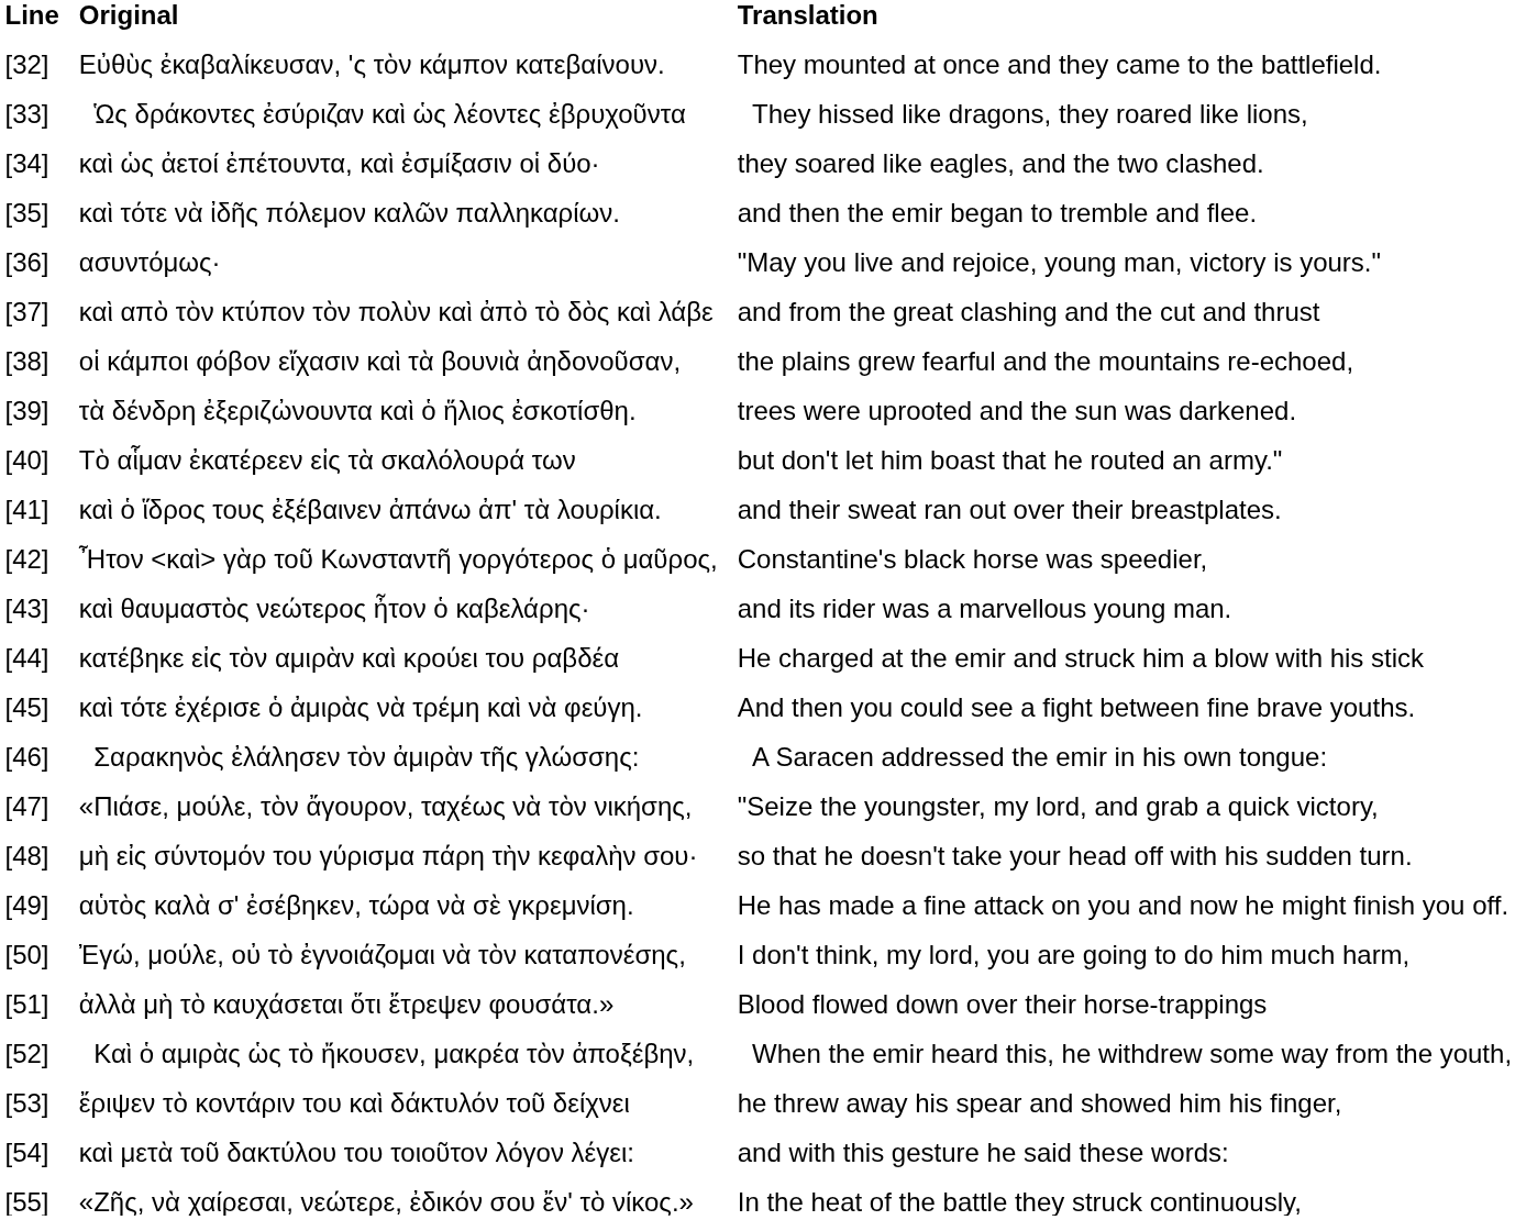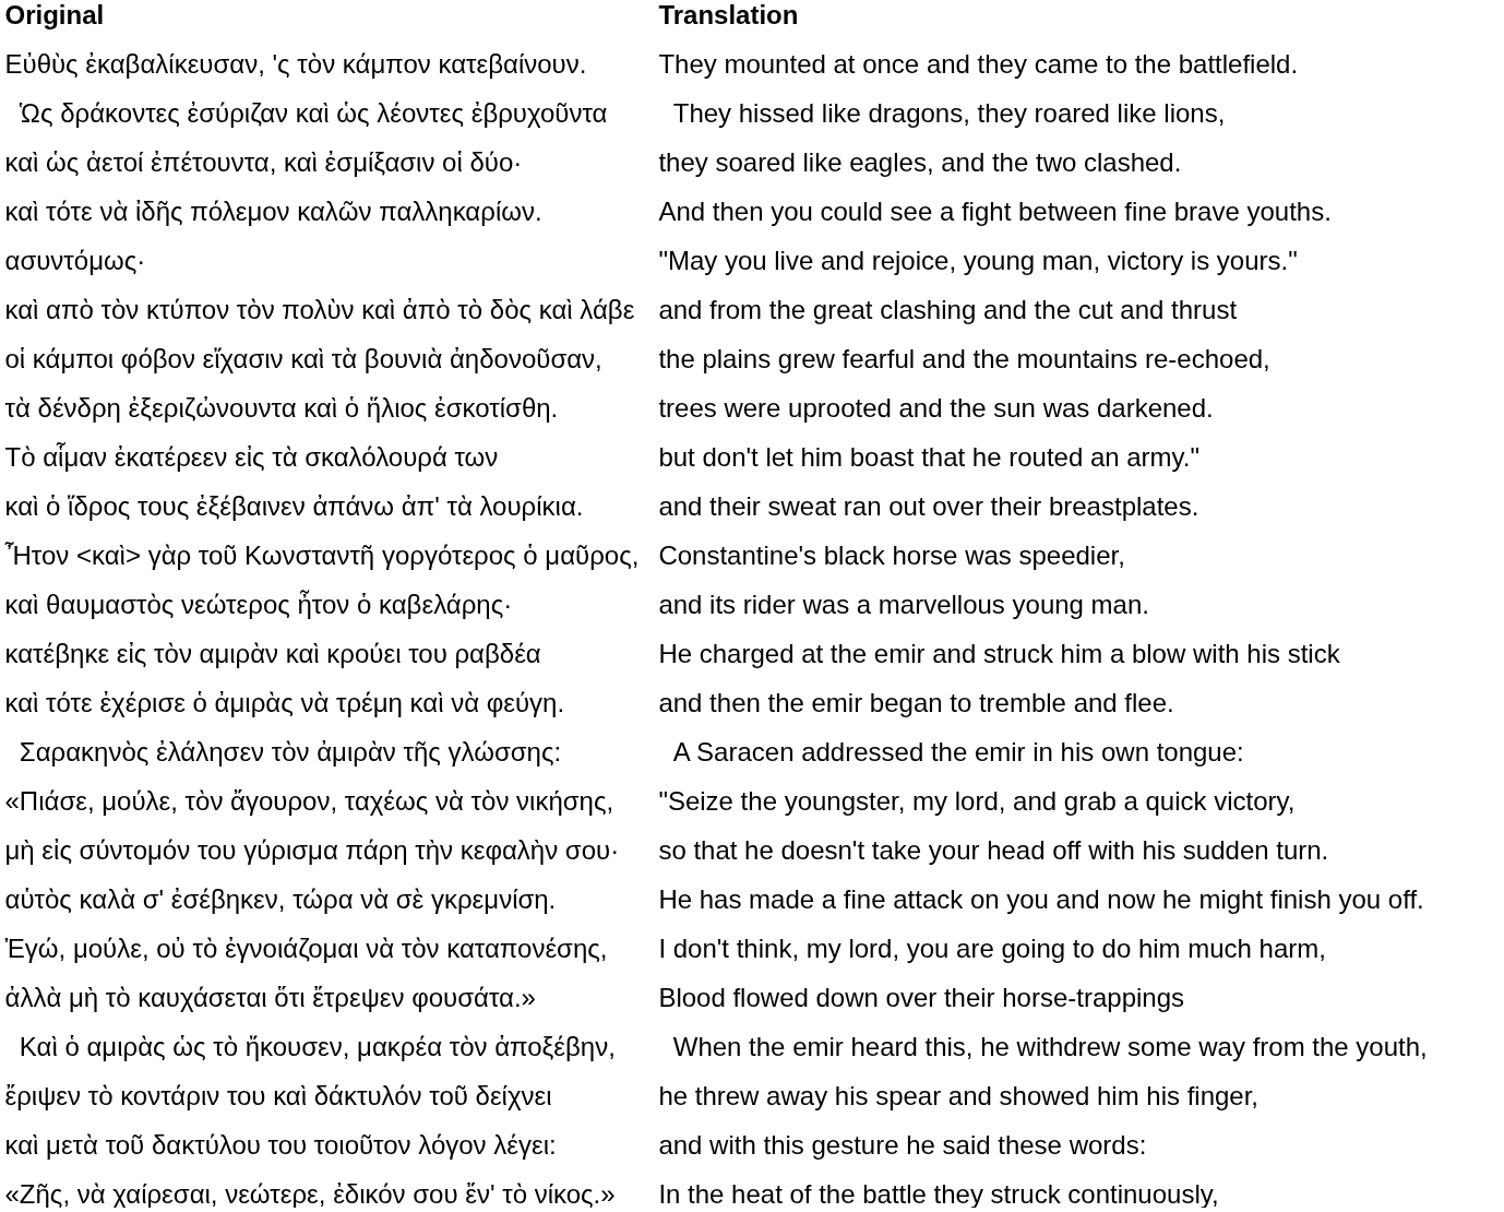 <table cellspacing="10" style="white-space: nowrap;">
 <tr>
-<td><strong>Line</strong></td>
 <td><strong>Original</strong></td>
 <td><strong>Translation</strong></td>
 </tr>
 <tr>
-<td>[32]</td>
 <td>Εὐθὺς ἐκαβαλίκευσαν, 'ς τὸν κάμπον κατεβαίνουν.</td>
 <td>They mounted at once and they came to the battlefield.</td>
 </tr>
 <tr>
-<td>[33]</td>
 <td>  Ὡς δράκοντες ἐσύριζαν καὶ ὡς λέοντες ἐβρυχοῦντα</td>
 <td>  They hissed like dragons, they roared like lions,</td>
 </tr>
 <tr>
-<td>[34]</td>
 <td>καὶ ὡς ἀετοί ἐπέτουντα, καὶ ἐσμίξασιν οἱ δύο·</td>
 <td>they soared like eagles, and the two clashed.</td>
 </tr>
 <tr>
-<td>[35]</td>
 <td>καὶ τότε νὰ ἰδῆς πόλεμον καλῶν παλληκαρίων.</td>
-<td>and then the emir began to tremble and flee.</td>
+<td>And then you could see a fight between fine brave youths.</td>
 </tr>
 <tr>
-<td>[36]</td>
 <td>ασυντόμως·</td>
 <td>"May you live and rejoice, young man, victory is yours."</td>
 </tr>
 <tr>
-<td>[37]</td>
 <td>καὶ απὸ τὸν κτύπον τὸν πολὺν καὶ ἀπὸ τὸ δὸς καὶ λάβε</td>
 <td>and from the great clashing and the cut and thrust</td>
 </tr>
 <tr>
-<td>[38]</td>
 <td>οἱ κάμποι φόβον εἴχασιν καὶ τὰ βουνιὰ ἀηδονοῦσαν,</td>
 <td>the plains grew fearful and the mountains re-echoed,</td>
 </tr>
 <tr>
-<td>[39]</td>
 <td>τὰ δένδρη ἐξεριζὠνουντα καὶ ὁ ἥλιος ἐσκοτίσθη.</td>
 <td>trees were uprooted and the sun was darkened.</td>
 </tr>
 <tr>
-<td>[40]</td>
 <td>Tὸ αἷμαν ἐκατέρεεν εἰς τὰ σκαλόλουρά των</td>
 <td>but don't let him boast that he routed an army."</td>
 </tr>
 <tr>
-<td>[41]</td>
 <td>καὶ ὁ ἵδρος τους ἐξέβαινεν ἀπάνω ἀπ' τὰ λουρίκια.</td>
 <td>and their sweat ran out over their breastplates.</td>
 </tr>
 <tr>
-<td>[42]</td>
 <td>Ἦτον <καὶ> γὰρ τοῦ Κωνσταντῆ γοργότερος ὁ μαῦρος,</td>
 <td>Constantine's black horse was speedier,</td>
 </tr>
 <tr>
-<td>[43]</td>
 <td>καὶ θαυμαστὸς νεώτερος ἦτον ὁ καβελάρης·</td>
 <td>and its rider was a marvellous young man.</td>
 </tr>
 <tr>
-<td>[44]</td>
 <td>κατέβηκε εἰς τὸν αμιρὰν καὶ κρούει του ραβδέα</td>
 <td>He charged at the emir and struck him a blow with his stick</td>
 </tr>
 <tr>
-<td>[45]</td>
 <td>καὶ τότε ἐχέρισε ὁ ἀμιρὰς νὰ τρέμη καὶ νὰ φεύγη.</td>
-<td>And then you could see a fight between fine brave youths.</td>
+<td>and then the emir began to tremble and flee.</td>
 </tr>
 <tr>
-<td>[46]</td>
 <td>  Σαρακηνὸς ἐλάλησεν τὸν ἀμιρὰν τῆς γλώσσης:</td>
 <td>  A Saracen addressed the emir in his own tongue:</td>
 </tr>
 <tr>
-<td>[47]</td>
 <td>«Πιάσε, μούλε, τὸν ἄγουρον, ταχέως νὰ τὸν νικήσης,</td>
 <td>"Seize the youngster, my lord, and grab a quick victory,</td>
 </tr>
 <tr>
-<td>[48]</td>
 <td>μὴ εἰς σύντομόν του γύρισμα πάρη τὴν κεφαλὴν σου·</td>
 <td>so that he doesn't take your head off with his sudden turn.</td>
 </tr>
 <tr>
-<td>[49]</td>
 <td>αὑτὸς καλὰ σ' ἐσέβηκεν, τώρα νὰ σὲ γκρεμνίση.</td>
 <td>He has made a fine attack on you and now he might finish you off.</td>
 </tr>
 <tr>
-<td>[50]</td>
 <td>Ἐγώ, μούλε, οὐ τὸ ἐγνοιάζομαι νὰ τὸν καταπονέσης,</td>
 <td>I don't think, my lord, you are going to do him much harm,</td>
 </tr>
 <tr>
-<td>[51]</td>
 <td>ἀλλὰ μὴ τὸ καυχάσεται ὅτι ἔτρεψεν φουσάτα.»</td>
 <td>Blood flowed down over their horse-trappings</td>
 </tr>
 <tr>
-<td>[52]</td>
 <td>  Καὶ ὁ αμιρὰς ὡς τὸ ἤκουσεν, μακρέα τὸν ἀποξέβην,</td>
 <td>  When the emir heard this, he withdrew some way from the youth,</td>
 </tr>
 <tr>
-<td>[53]</td>
 <td>ἔριψεν τὸ κοντάριν του καὶ δάκτυλόν τοῦ δείχνει</td>
 <td>he threw away his spear and showed him his finger,</td>
 </tr>
 <tr>
-<td>[54]</td>
 <td>καὶ μετὰ τοῦ δακτύλου του τοιοῦτον λόγον λέγει:</td>
 <td>and with this gesture he said these words:</td>
 </tr>
 <tr>
-<td>[55]</td>
 <td>«Ζῆς, νὰ χαίρεσαι, νεώτερε, ἐδικόν σου ἔν' τὸ νίκος.»</td>
 <td>In the heat of the battle they struck continuously,</td>
 </tr>
 </table>
